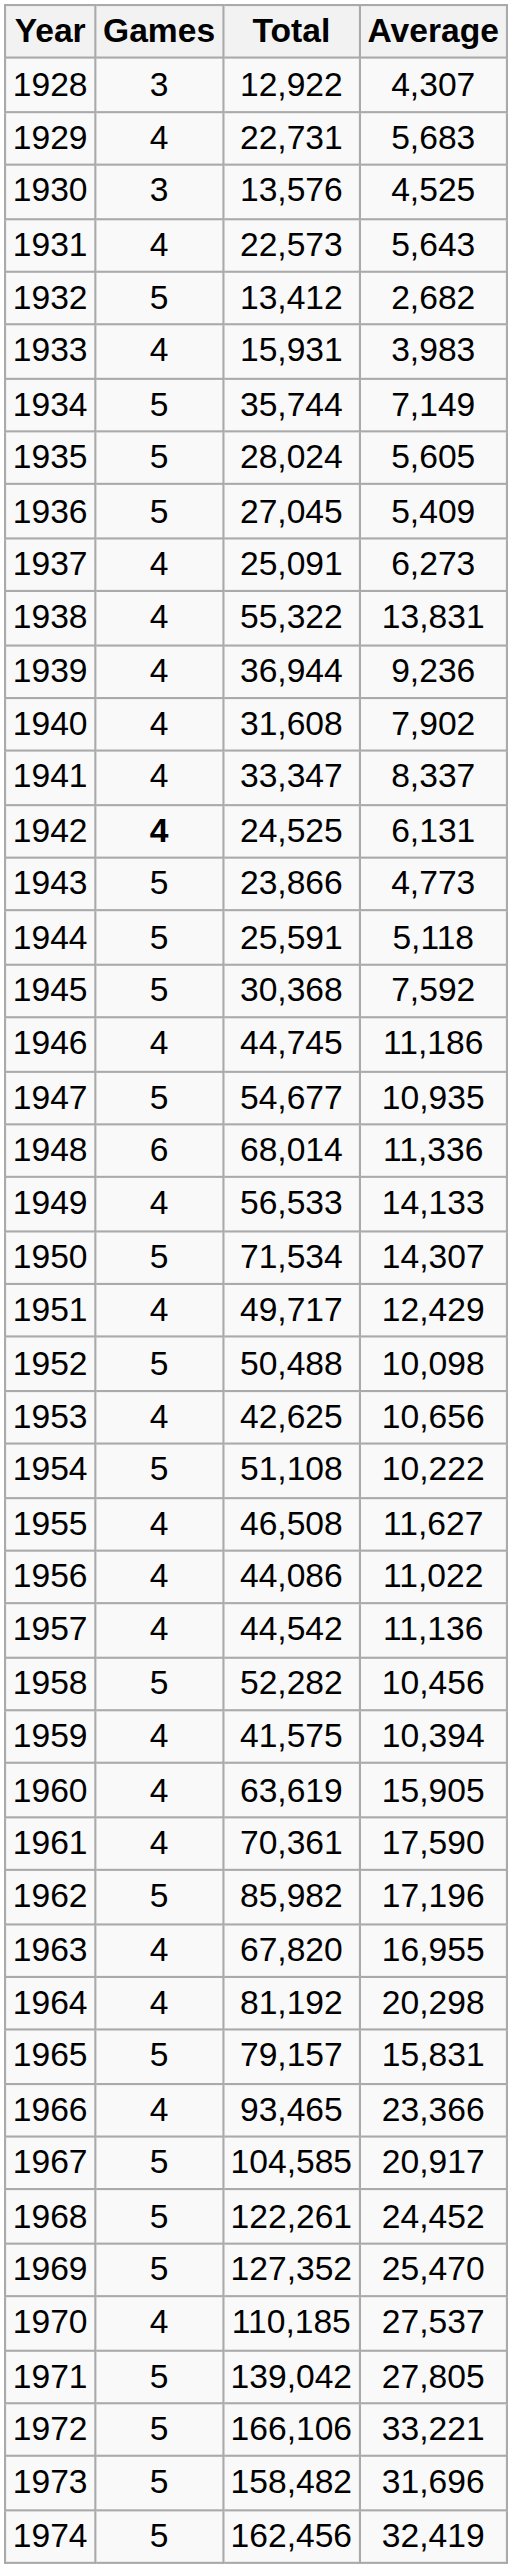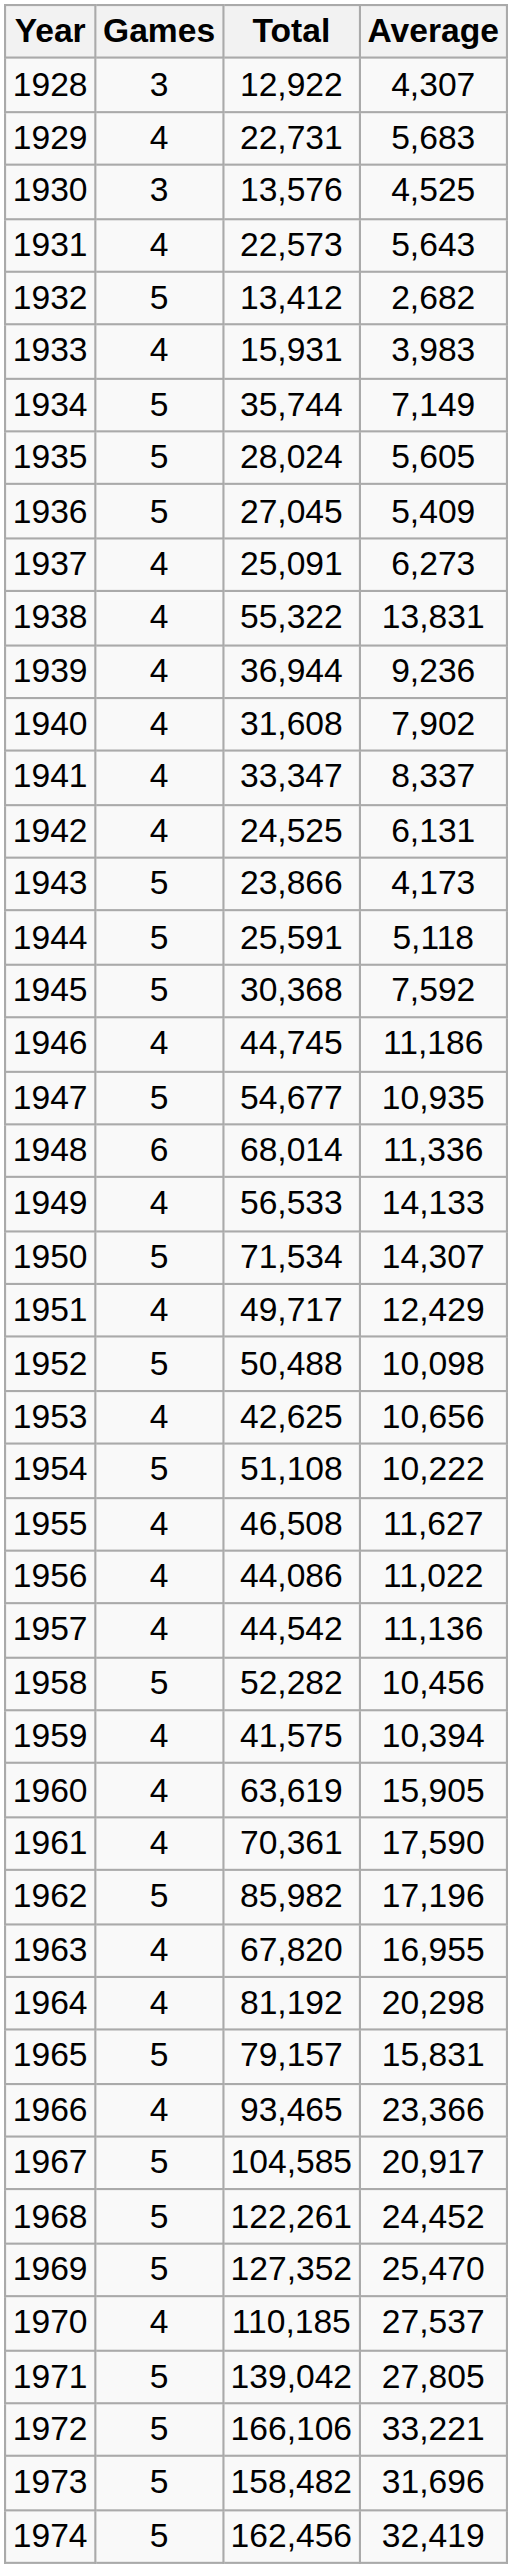 <table class="wikitable sortable" style="text-align:center">
 <tr>
 <th>Year</th>
 <th>Games</th>
 <th>Total</th>
 <th>Average</th>
 </tr>
 <tr>
 <td>1928</td>
 <td>3</td>
 <td>12,922</td>
 <td>4,307</td>
 </tr>
 <tr>
 <td>1929</td>
 <td>4</td>
 <td>22,731</td>
 <td>5,683</td>
 </tr>
 <tr>
 <td>1930</td>
 <td>3</td>
 <td>13,576</td>
 <td>4,525</td>
 </tr>
 <tr>
 <td>1931</td>
 <td>4</td>
 <td>22,573</td>
 <td>5,643</td>
 </tr>
 <tr>
 <td>1932</td>
 <td>5</td>
 <td>13,412</td>
 <td>2,682</td>
 </tr>
 <tr>
 <td>1933</td>
 <td>4</td>
 <td>15,931</td>
 <td>3,983</td>
 </tr>
 <tr>
 <td>1934</td>
 <td>5</td>
 <td>35,744</td>
 <td>7,149</td>
 </tr>
 <tr>
 <td>1935</td>
 <td>5</td>
 <td>28,024</td>
 <td>5,605</td>
 </tr>
 <tr>
 <td>1936</td>
 <td>5</td>
 <td>27,045</td>
 <td>5,409</td>
 </tr>
 <tr>
 <td>1937</td>
 <td>4</td>
 <td>25,091</td>
 <td>6,273</td>
 </tr>
 <tr>
 <td>1938</td>
 <td>4</td>
 <td>55,322</td>
 <td>13,831</td>
 </tr>
 <tr>
 <td>1939</td>
 <td>4</td>
 <td>36,944</td>
 <td>9,236</td>
 </tr>
 <tr>
 <td>1940</td>
 <td>4</td>
 <td>31,608</td>
 <td>7,902</td>
 </tr>
 <tr>
 <td>1941</td>
 <td>4</td>
 <td>33,347</td>
 <td>8,337</td>
 </tr>
 <tr>
 <td>1942</td>
-<td><strong>4</strong></td>
+<td>4</td>
 <td>24,525</td>
 <td>6,131</td>
 </tr>
 <tr>
 <td>1943</td>
 <td>5</td>
 <td>23,866</td>
-<td>4,773</td>
+<td>4,173</td>
 </tr>
 <tr>
 <td>1944</td>
 <td>5</td>
 <td>25,591</td>
 <td>5,118</td>
 </tr>
 <tr>
 <td>1945</td>
 <td>5</td>
 <td>30,368</td>
 <td>7,592</td>
 </tr>
 <tr>
 <td>1946</td>
 <td>4</td>
 <td>44,745</td>
 <td>11,186</td>
 </tr>
 <tr>
 <td>1947</td>
 <td>5</td>
 <td>54,677</td>
 <td>10,935</td>
 </tr>
 <tr>
 <td>1948</td>
 <td>6</td>
 <td>68,014</td>
 <td>11,336</td>
 </tr>
 <tr>
 <td>1949</td>
 <td>4</td>
 <td>56,533</td>
 <td>14,133</td>
 </tr>
 <tr>
 <td>1950</td>
 <td>5</td>
 <td>71,534</td>
 <td>14,307</td>
 </tr>
 <tr>
 <td>1951</td>
 <td>4</td>
 <td>49,717</td>
 <td>12,429</td>
 </tr>
 <tr>
 <td>1952</td>
 <td>5</td>
 <td>50,488</td>
 <td>10,098</td>
 </tr>
 <tr>
 <td>1953</td>
 <td>4</td>
 <td>42,625</td>
 <td>10,656</td>
 </tr>
 <tr>
 <td>1954</td>
 <td>5</td>
 <td>51,108</td>
 <td>10,222</td>
 </tr>
 <tr>
 <td>1955</td>
 <td>4</td>
 <td>46,508</td>
 <td>11,627</td>
 </tr>
 <tr>
 <td>1956</td>
 <td>4</td>
 <td>44,086</td>
 <td>11,022</td>
 </tr>
 <tr>
 <td>1957</td>
 <td>4</td>
 <td>44,542</td>
 <td>11,136</td>
 </tr>
 <tr>
 <td>1958</td>
 <td>5</td>
 <td>52,282</td>
 <td>10,456</td>
 </tr>
 <tr>
 <td>1959</td>
 <td>4</td>
 <td>41,575</td>
 <td>10,394</td>
 </tr>
 <tr>
 <td>1960</td>
 <td>4</td>
 <td>63,619</td>
 <td>15,905</td>
 </tr>
 <tr>
 <td>1961</td>
 <td>4</td>
 <td>70,361</td>
 <td>17,590</td>
 </tr>
 <tr>
 <td>1962</td>
 <td>5</td>
 <td>85,982</td>
 <td>17,196</td>
 </tr>
 <tr>
 <td>1963</td>
 <td>4</td>
 <td>67,820</td>
 <td>16,955</td>
 </tr>
 <tr>
 <td>1964</td>
 <td>4</td>
 <td>81,192</td>
 <td>20,298</td>
 </tr>
 <tr>
 <td>1965</td>
 <td>5</td>
 <td>79,157</td>
 <td>15,831</td>
 </tr>
 <tr>
 <td>1966</td>
 <td>4</td>
 <td>93,465</td>
 <td>23,366</td>
 </tr>
 <tr>
 <td>1967</td>
 <td>5</td>
 <td>104,585</td>
 <td>20,917</td>
 </tr>
 <tr>
 <td>1968</td>
 <td>5</td>
 <td>122,261</td>
 <td>24,452</td>
 </tr>
 <tr>
 <td>1969</td>
 <td>5</td>
 <td>127,352</td>
 <td>25,470</td>
 </tr>
 <tr>
 <td>1970</td>
 <td>4</td>
 <td>110,185</td>
 <td>27,537</td>
 </tr>
 <tr>
 <td>1971</td>
 <td>5</td>
 <td>139,042</td>
 <td>27,805</td>
 </tr>
 <tr>
 <td>1972</td>
 <td>5</td>
 <td>166,106</td>
 <td>33,221</td>
 </tr>
 <tr>
 <td>1973</td>
 <td>5</td>
 <td>158,482</td>
 <td>31,696</td>
 </tr>
 <tr>
 <td>1974</td>
 <td>5</td>
 <td>162,456</td>
 <td>32,419</td>
 </tr>
 </table>
